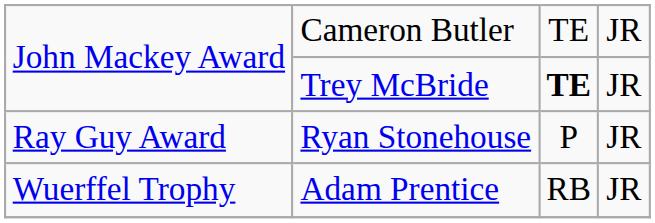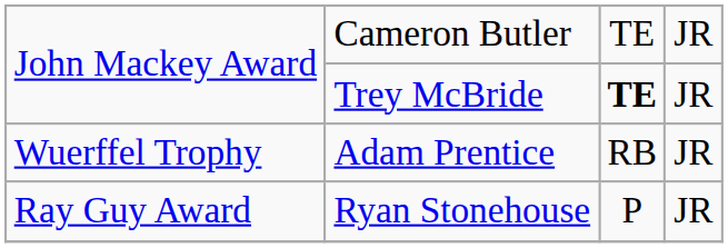 <table class="wikitable">
 <tr>
 <td rowspan=2><a href='#'>John Mackey Award</a></td>
 <td>Cameron Butler</td>
 <td align=center>TE</td>
 <td align=center>JR</td>
 </tr>
 <tr>
 <td><a href='#'>Trey McBride</a></td>
 <td align=center><strong>TE</strong></td>
 <td align=center>JR</td>
 </tr>
 <tr>
+<td><a href='#'>Wuerffel Trophy</a></td>
+<td><a href='#'>Adam Prentice</a></td>
+<td align=center>RB</td>
+<td align=center>JR</td>
+</tr>
+<tr>
 <td><a href='#'>Ray Guy Award</a></td>
 <td><a href='#'>Ryan Stonehouse</a></td>
 <td align=center>P</td>
 <td align=center>JR</td>
 </tr>
 <tr>
-<td><a href='#'>Wuerffel Trophy</a></td>
-<td><a href='#'>Adam Prentice</a></td>
-<td align=center>RB</td>
-<td align=center>JR</td>
-</tr>
-<tr>
 </tr>
 </table>
